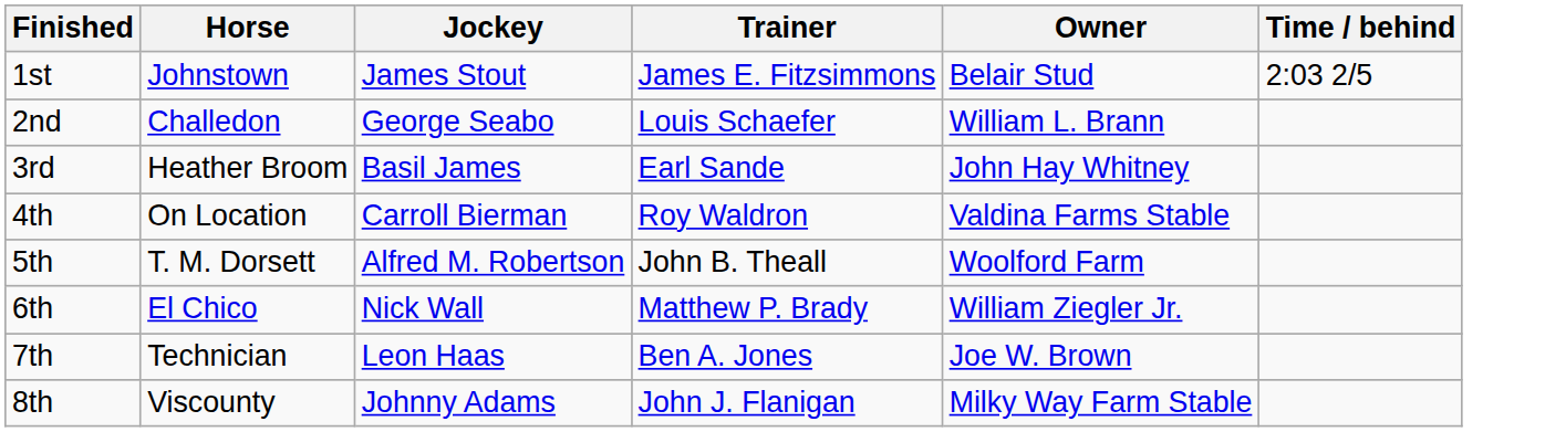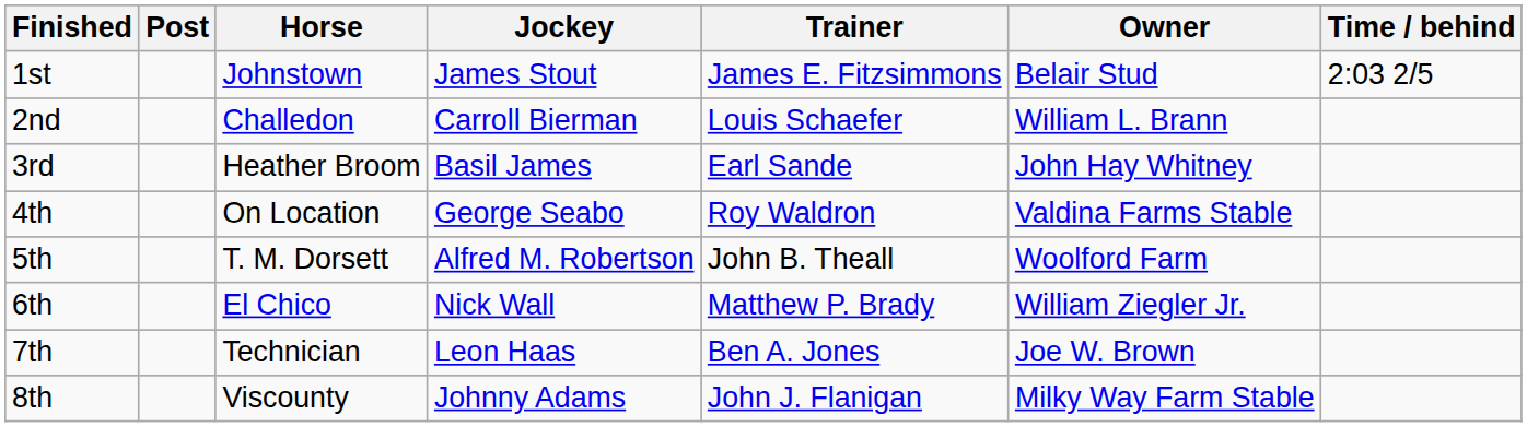 <table class="wikitable">
 <tr>
 <th>Finished</th>
+<th>Post</th>
 <th>Horse</th>
 <th>Jockey</th>
 <th>Trainer</th>
 <th>Owner</th>
 <th>Time / behind</th>
 </tr>
 <tr>
 <td>1st</td>
+<td></td>
 <td><a href='#'>Johnstown</a></td>
 <td><a href='#'>James Stout</a></td>
 <td><a href='#'>James E. Fitzsimmons</a></td>
 <td><a href='#'>Belair Stud</a></td>
 <td>2:03 2/5</td>
 </tr>
 <tr>
 <td>2nd</td>
+<td></td>
 <td><a href='#'>Challedon</a></td>
-<td><a href='#'>George Seabo</a></td>
+<td><a href='#'>Carroll Bierman</a></td>
 <td><a href='#'>Louis Schaefer</a></td>
 <td><a href='#'>William L. Brann</a></td>
 <td></td>
 </tr>
 <tr>
 <td>3rd</td>
+<td></td>
 <td>Heather Broom</td>
 <td><a href='#'>Basil James</a></td>
 <td><a href='#'>Earl Sande</a></td>
 <td><a href='#'>John Hay Whitney</a></td>
 <td></td>
 </tr>
 <tr>
 <td>4th</td>
+<td></td>
 <td>On Location</td>
-<td><a href='#'>Carroll Bierman</a></td>
+<td><a href='#'>George Seabo</a></td>
 <td><a href='#'>Roy Waldron</a></td>
 <td><a href='#'>Valdina Farms Stable</a></td>
 <td></td>
 </tr>
 <tr>
 <td>5th</td>
+<td></td>
 <td>T. M. Dorsett</td>
 <td><a href='#'>Alfred M. Robertson</a></td>
 <td>John B. Theall</td>
 <td><a href='#'>Woolford Farm</a></td>
 <td></td>
 </tr>
 <tr>
 <td>6th</td>
+<td></td>
 <td><a href='#'>El Chico</a></td>
 <td><a href='#'>Nick Wall</a></td>
 <td><a href='#'>Matthew P. Brady</a></td>
 <td><a href='#'>William Ziegler Jr.</a></td>
 <td></td>
 </tr>
 <tr>
 <td>7th</td>
+<td></td>
 <td>Technician</td>
 <td><a href='#'>Leon Haas</a></td>
 <td><a href='#'>Ben A. Jones</a></td>
 <td><a href='#'>Joe W. Brown</a></td>
 <td></td>
 </tr>
 <tr>
 <td>8th</td>
+<td></td>
 <td>Viscounty</td>
 <td><a href='#'>Johnny Adams</a></td>
 <td><a href='#'>John J. Flanigan</a></td>
 <td><a href='#'>Milky Way Farm Stable</a></td>
 <td></td>
 </tr>
 </table>
